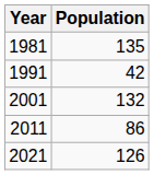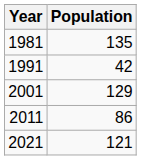 <table class=wikitable>
 <tr>
 <th>Year</th>
 <th>Population</th>
 </tr>
 <tr align=right>
 <td>1981</td>
 <td>135</td>
 </tr>
 <tr align=right>
 <td>1991</td>
 <td>42</td>
 </tr>
 <tr align=right>
 <td>2001</td>
-<td>132</td>
+<td>129</td>
 </tr>
 <tr align=right>
 <td>2011</td>
 <td>86</td>
 </tr>
 <tr align=right>
 <td>2021</td>
-<td>126</td>
+<td>121</td>
 </tr>
 </table>
